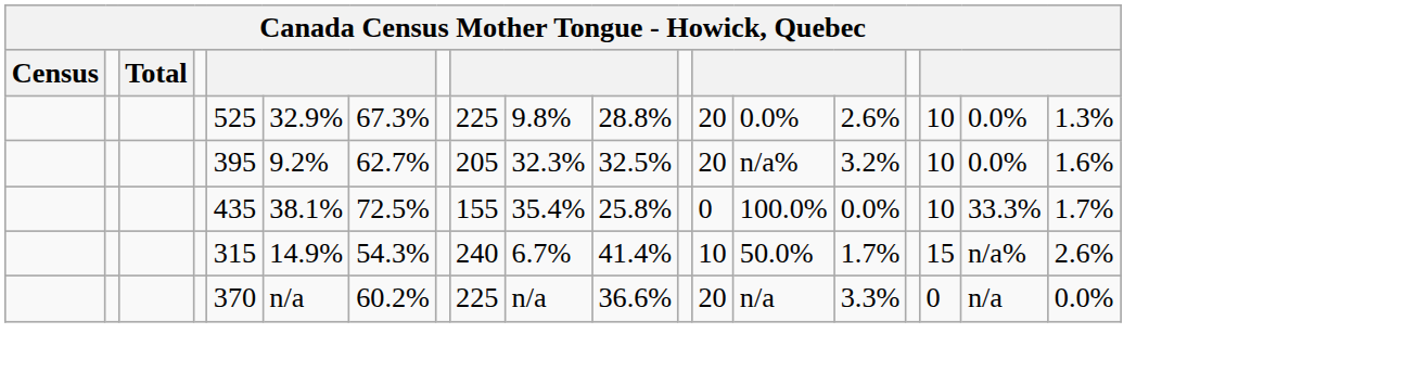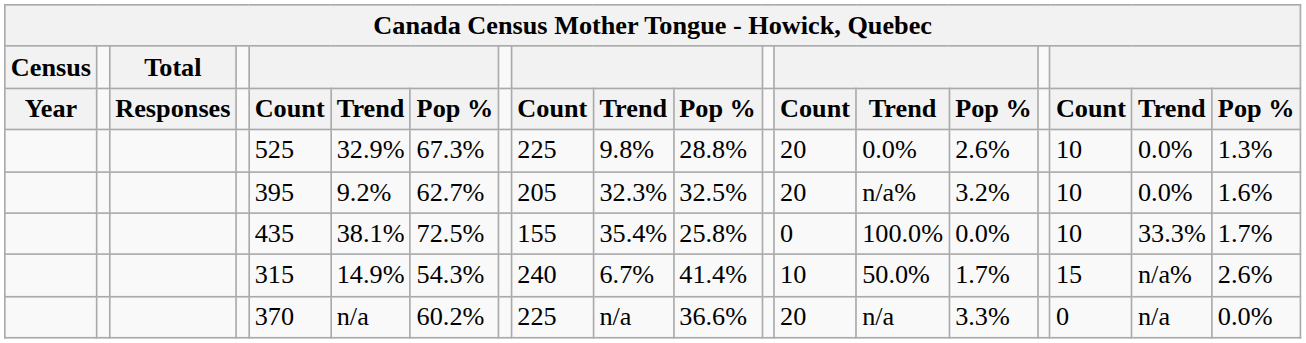 <table class="wikitable">
 <tr>
 <th colspan="19">Canada Census Mother Tongue - Howick, Quebec</th>
 </tr>
 <tr>
 <th>Census</th>
 <td></td>
 <th>Total</th>
 <td colspan="1"></td>
 <th colspan="3"></th>
 <td colspan="1"></td>
 <th colspan="3"></th>
 <td colspan="1"></td>
 <th colspan="3"></th>
 <td colspan="1"></td>
 <th colspan="3"></th>
+</tr>
+<tr>
+<th>Year</th>
+<td></td>
+<th>Responses</th>
+<td></td>
+<th>Count</th>
+<th>Trend</th>
+<th>Pop %</th>
+<td></td>
+<th>Count</th>
+<th>Trend</th>
+<th>Pop %</th>
+<td></td>
+<th>Count</th>
+<th>Trend</th>
+<th>Pop %</th>
+<td></td>
+<th>Count</th>
+<th>Trend</th>
+<th>Pop %</th>
 </tr>
 <tr>
 <td></td>
 <td></td>
 <td></td>
 <td></td>
 <td>525</td>
 <td> 32.9%</td>
 <td>67.3%</td>
 <td></td>
 <td>225</td>
 <td> 9.8%</td>
 <td>28.8%</td>
 <td></td>
 <td>20</td>
 <td> 0.0%</td>
 <td>2.6%</td>
 <td></td>
 <td>10</td>
 <td> 0.0%</td>
 <td>1.3%</td>
 </tr>
 <tr>
 <td></td>
 <td></td>
 <td></td>
 <td></td>
 <td>395</td>
 <td> 9.2%</td>
 <td>62.7%</td>
 <td></td>
 <td>205</td>
 <td> 32.3%</td>
 <td>32.5%</td>
 <td></td>
 <td>20</td>
 <td> n/a%</td>
 <td>3.2%</td>
 <td></td>
 <td>10</td>
 <td> 0.0%</td>
 <td>1.6%</td>
 </tr>
 <tr>
 <td></td>
 <td></td>
 <td></td>
 <td></td>
 <td>435</td>
 <td> 38.1%</td>
 <td>72.5%</td>
 <td></td>
 <td>155</td>
 <td> 35.4%</td>
 <td>25.8%</td>
 <td></td>
 <td>0</td>
 <td> 100.0%</td>
 <td>0.0%</td>
 <td></td>
 <td>10</td>
 <td> 33.3%</td>
 <td>1.7%</td>
 </tr>
 <tr>
 <td></td>
 <td></td>
 <td></td>
 <td></td>
 <td>315</td>
 <td> 14.9%</td>
 <td>54.3%</td>
 <td></td>
 <td>240</td>
 <td> 6.7%</td>
 <td>41.4%</td>
 <td></td>
 <td>10</td>
 <td> 50.0%</td>
 <td>1.7%</td>
 <td></td>
 <td>15</td>
 <td> n/a%</td>
 <td>2.6%</td>
 </tr>
 <tr>
 <td></td>
 <td></td>
 <td></td>
 <td></td>
 <td>370</td>
 <td>n/a</td>
 <td>60.2%</td>
 <td></td>
 <td>225</td>
 <td>n/a</td>
 <td>36.6%</td>
 <td></td>
 <td>20</td>
 <td>n/a</td>
 <td>3.3%</td>
 <td></td>
 <td>0</td>
 <td>n/a</td>
 <td>0.0%</td>
 </tr>
 </table>
